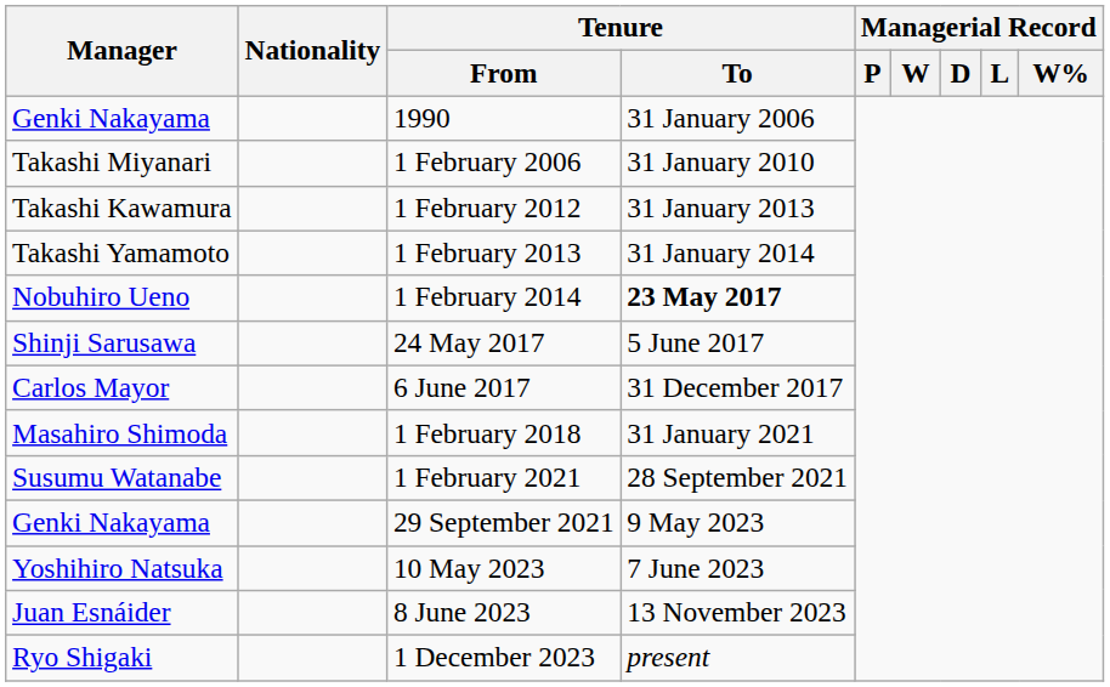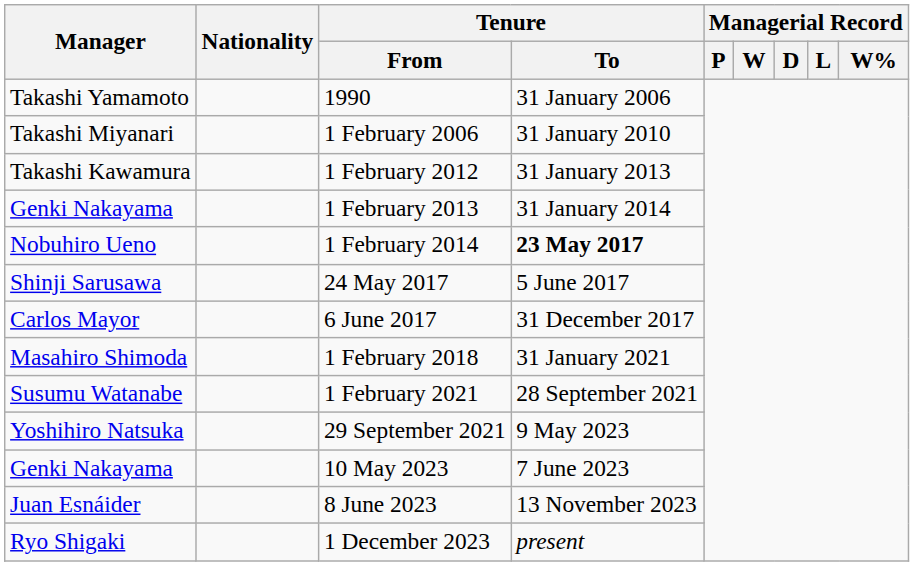 <table class="wikitable">
 <tr>
 <th rowspan="2">Manager</th>
 <th rowspan="2">Nationality</th>
 <th colspan="2">Tenure</th>
 <th colspan="5">Managerial Record</th>
 </tr>
 <tr>
 <th>From</th>
 <th>To</th>
 <th>P</th>
 <th>W</th>
 <th>D</th>
 <th>L</th>
 <th>W%</th>
 </tr>
 <tr>
-<td><a href='#'>Genki Nakayama</a></td>
+<td>Takashi Yamamoto</td>
 <td></td>
 <td>1990</td>
 <td>31 January 2006</td>
 </tr>
 <tr>
 <td>Takashi Miyanari</td>
 <td></td>
 <td>1 February 2006</td>
 <td>31 January 2010</td>
 </tr>
 <tr>
 <td>Takashi Kawamura</td>
 <td></td>
 <td>1 February 2012</td>
 <td>31 January 2013</td>
 </tr>
 <tr>
-<td>Takashi Yamamoto</td>
+<td><a href='#'>Genki Nakayama</a></td>
 <td></td>
 <td>1 February 2013</td>
 <td>31 January 2014</td>
 </tr>
 <tr>
 <td><a href='#'>Nobuhiro Ueno</a></td>
 <td></td>
 <td>1 February 2014</td>
 <td><strong>23 May 2017<br></strong></td>
 </tr>
 <tr>
 <td><a href='#'>Shinji Sarusawa</a></td>
 <td></td>
 <td>24 May 2017</td>
 <td>5 June 2017<br></td>
 </tr>
 <tr>
 <td><a href='#'>Carlos Mayor</a></td>
 <td></td>
 <td>6 June 2017</td>
 <td>31 December 2017<br></td>
 </tr>
 <tr>
 <td><a href='#'>Masahiro Shimoda</a></td>
 <td></td>
 <td>1 February 2018</td>
 <td>31 January 2021<br></td>
 </tr>
 <tr>
 <td><a href='#'>Susumu Watanabe</a></td>
 <td></td>
 <td>1 February 2021</td>
 <td>28 September 2021<br></td>
 </tr>
 <tr>
-<td><a href='#'>Genki Nakayama</a></td>
+<td><a href='#'>Yoshihiro Natsuka</a></td>
 <td></td>
 <td>29 September 2021</td>
 <td>9 May 2023<br></td>
 </tr>
 <tr>
-<td><a href='#'>Yoshihiro Natsuka</a></td>
+<td><a href='#'>Genki Nakayama</a></td>
 <td></td>
 <td>10 May 2023</td>
 <td>7 June 2023<br></td>
 </tr>
 <tr>
 <td><a href='#'>Juan Esnáider</a></td>
 <td></td>
 <td>8 June 2023</td>
 <td>13 November 2023<br></td>
 </tr>
 <tr>
 <td><a href='#'>Ryo Shigaki</a></td>
 <td></td>
 <td>1 December 2023</td>
 <td><em>present</em><br></td>
 </tr>
 </table>
